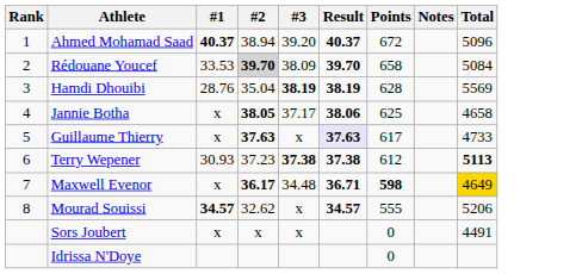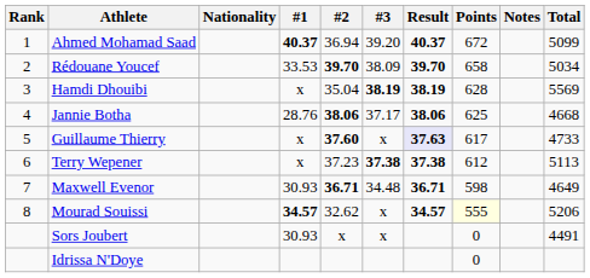 <table class="wikitable sortable" style="text-align:center">
 <tr>
 <th>Rank</th>
 <th>Athlete</th>
+<th>Nationality</th>
 <th>#1</th>
 <th>#2</th>
 <th>#3</th>
 <th>Result</th>
 <th>Points</th>
 <th>Notes</th>
 <th>Total</th>
 </tr>
 <tr>
 <td>1</td>
 <td align=left><a href='#'>Ahmed Mohamad Saad</a></td>
+<td align=left></td>
 <td><strong>40.37</strong></td>
-<td>38.94</td>
+<td>36.94</td>
 <td>39.20</td>
 <td><strong>40.37</strong></td>
 <td>672</td>
 <td></td>
-<td>5096</td>
+<td>5099</td>
 </tr>
 <tr>
 <td>2</td>
 <td align=left><a href='#'>Rédouane Youcef</a></td>
+<td align=left></td>
 <td>33.53</td>
-<td style="background: lightgrey;"><strong>39.70</strong></td>
+<td><strong>39.70</strong></td>
 <td>38.09</td>
 <td><strong>39.70</strong></td>
 <td>658</td>
 <td></td>
-<td>5084</td>
+<td>5034</td>
 </tr>
 <tr>
 <td>3</td>
 <td align=left><a href='#'>Hamdi Dhouibi</a></td>
-<td>28.76</td>
+<td align=left></td>
+<td>x</td>
 <td>35.04</td>
 <td><strong>38.19</strong></td>
 <td><strong>38.19</strong></td>
 <td>628</td>
 <td></td>
 <td>5569</td>
 </tr>
 <tr>
 <td>4</td>
 <td align=left><a href='#'>Jannie Botha</a></td>
-<td>x</td>
-<td><strong>38.05</strong></td>
+<td align=left></td>
+<td>28.76</td>
+<td><strong>38.06</strong></td>
 <td>37.17</td>
 <td><strong>38.06</strong></td>
 <td>625</td>
 <td></td>
-<td>4658</td>
+<td>4668</td>
 </tr>
 <tr>
 <td>5</td>
 <td align=left><a href='#'>Guillaume Thierry</a></td>
+<td align=left></td>
 <td>x</td>
-<td><strong>37.63</strong></td>
+<td><strong>37.60</strong></td>
 <td>x</td>
 <td style="background: lavender;"><strong>37.63</strong></td>
 <td>617</td>
 <td></td>
 <td>4733</td>
 </tr>
 <tr>
 <td>6</td>
 <td align=left><a href='#'>Terry Wepener</a></td>
-<td>30.93</td>
+<td align=left></td>
+<td>x</td>
 <td>37.23</td>
 <td><strong>37.38</strong></td>
 <td><strong>37.38</strong></td>
 <td>612</td>
 <td></td>
-<td><strong>5113</strong></td>
+<td>5113</td>
 </tr>
 <tr>
 <td>7</td>
 <td align=left><a href='#'>Maxwell Evenor</a></td>
-<td>x</td>
-<td><strong>36.17</strong></td>
+<td align=left></td>
+<td>30.93</td>
+<td><strong>36.71</strong></td>
 <td>34.48</td>
 <td><strong>36.71</strong></td>
-<td><strong>598</strong></td>
+<td>598</td>
 <td></td>
-<td style="background: gold;">4649</td>
+<td>4649</td>
 </tr>
 <tr>
 <td>8</td>
 <td align=left><a href='#'>Mourad Souissi</a></td>
+<td align=left></td>
 <td><strong>34.57</strong></td>
 <td>32.62</td>
 <td>x</td>
 <td><strong>34.57</strong></td>
-<td>555</td>
+<td style="background: lightyellow;">555</td>
 <td></td>
 <td>5206</td>
 </tr>
 <tr>
 <td></td>
 <td align=left><a href='#'>Sors Joubert</a></td>
-<td>x</td>
+<td align=left></td>
+<td>30.93</td>
 <td>x</td>
 <td>x</td>
 <td><strong></strong></td>
 <td>0</td>
 <td></td>
 <td>4491</td>
 </tr>
 <tr>
 <td></td>
 <td align=left><a href='#'>Idrissa N'Doye</a></td>
+<td align=left></td>
 <td></td>
 <td></td>
 <td></td>
 <td><strong></strong></td>
 <td>0</td>
 <td></td>
 <td></td>
 </tr>
 </table>
